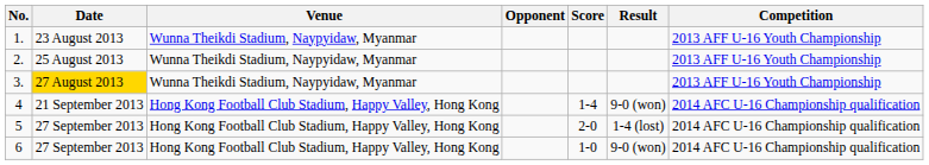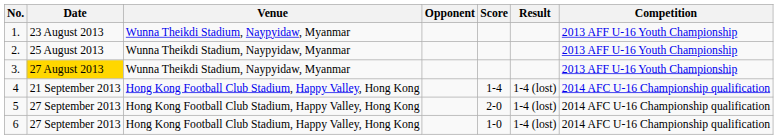 <table class="wikitable" style="font-size:100%;">
 <tr>
 <th>No.</th>
 <th>Date</th>
 <th>Venue</th>
 <th>Opponent</th>
 <th>Score</th>
 <th>Result</th>
 <th>Competition</th>
 </tr>
 <tr>
 <td align=center>1.</td>
 <td>23 August 2013</td>
 <td><a href='#'>Wunna Theikdi Stadium</a>, <a href='#'>Naypyidaw</a>, Myanmar</td>
 <td></td>
 <td></td>
 <td></td>
 <td><a href='#'>2013 AFF U-16 Youth Championship</a></td>
 </tr>
 <tr>
 <td align=center>2.</td>
 <td>25 August 2013</td>
 <td>Wunna Theikdi Stadium, Naypyidaw, Myanmar</td>
 <td></td>
 <td></td>
 <td></td>
 <td><a href='#'>2013 AFF U-16 Youth Championship</a></td>
 </tr>
 <tr>
 <td align=center>3.</td>
 <td style="background: gold;">27 August 2013</td>
 <td>Wunna Theikdi Stadium, Naypyidaw, Myanmar</td>
 <td></td>
 <td></td>
 <td></td>
 <td><a href='#'>2013 AFF U-16 Youth Championship</a></td>
 </tr>
 <tr>
 <td align=center>4</td>
 <td>21 September 2013</td>
 <td><a href='#'>Hong Kong Football Club Stadium</a>, <a href='#'>Happy Valley</a>, Hong Kong</td>
 <td></td>
 <td align=center>1-4</td>
-<td align=center>9-0 (won)</td>
+<td align=center>1-4 (lost)</td>
 <td><a href='#'>2014 AFC U-16 Championship qualification</a></td>
 </tr>
 <tr>
 <td align=center>5</td>
 <td>27 September 2013</td>
 <td>Hong Kong Football Club Stadium, Happy Valley, Hong Kong</td>
 <td></td>
 <td align=center>2-0</td>
 <td align=center>1-4 (lost)</td>
 <td>2014 AFC U-16 Championship qualification</td>
 </tr>
 <tr>
 <td align=center>6</td>
 <td>27 September 2013</td>
 <td>Hong Kong Football Club Stadium, Happy Valley, Hong Kong</td>
 <td></td>
 <td align=center>1-0</td>
-<td align=center>9-0 (won)</td>
+<td align=center>1-4 (lost)</td>
 <td>2014 AFC U-16 Championship qualification</td>
 </tr>
 </table>
